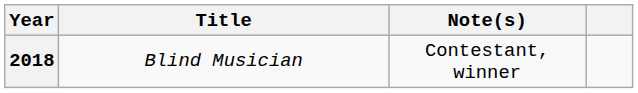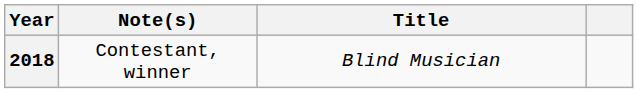 <table class="wikitable sortable plainrowheaders" style="text-align:center;" border="1">
 <tr>
 <th scope="col" style="width: 2em;">Year</th>
+<th scope="col" style="width: 10em;">Note(s)</th>
 <th scope="col" style="width: 17em;">Title</th>
-<th scope="col" style="width: 10em;">Note(s)</th>
 <th scope="col" class="unsortable" style="width: 2em;"></th>
 </tr>
 <tr>
 <th scope="row">2018</th>
+<td>Contestant, winner</td>
 <td><em>Blind Musician</em></td>
-<td>Contestant, winner</td>
 <td></td>
 </tr>
 </table>
